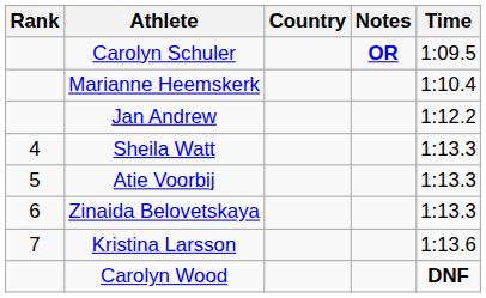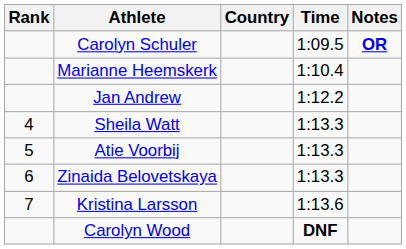 <table class="wikitable sortable" style="text-align:center">
 <tr>
 <th>Rank</th>
 <th>Athlete</th>
 <th>Country</th>
+<th>Time</th>
 <th>Notes</th>
-<th>Time</th>
 </tr>
 <tr>
 <td></td>
 <td><a href='#'>Carolyn Schuler</a></td>
 <td align=left></td>
+<td>1:09.5</td>
 <td><strong><a href='#'>OR</a></strong></td>
-<td>1:09.5</td>
 </tr>
 <tr>
 <td></td>
 <td><a href='#'>Marianne Heemskerk</a></td>
 <td align=left></td>
+<td>1:10.4</td>
 <td><strong> </strong></td>
-<td>1:10.4</td>
 </tr>
 <tr>
 <td></td>
 <td><a href='#'>Jan Andrew</a></td>
 <td align=left></td>
+<td>1:12.2</td>
 <td><strong> </strong></td>
-<td>1:12.2</td>
 </tr>
 <tr>
 <td>4</td>
 <td><a href='#'>Sheila Watt</a></td>
 <td align=left></td>
+<td>1:13.3</td>
 <td><strong> </strong></td>
-<td>1:13.3</td>
 </tr>
 <tr>
 <td>5</td>
 <td><a href='#'>Atie Voorbij</a></td>
 <td align=left></td>
+<td>1:13.3</td>
 <td><strong> </strong></td>
-<td>1:13.3</td>
 </tr>
 <tr>
 <td>6</td>
 <td><a href='#'>Zinaida Belovetskaya</a></td>
 <td align=left></td>
+<td>1:13.3</td>
 <td><strong> </strong></td>
-<td>1:13.3</td>
 </tr>
 <tr>
 <td>7</td>
 <td><a href='#'>Kristina Larsson</a></td>
 <td align=left></td>
+<td>1:13.6</td>
 <td><strong> </strong></td>
-<td>1:13.6</td>
 </tr>
 <tr>
 <td></td>
 <td><a href='#'>Carolyn Wood</a></td>
 <td align=left></td>
+<td><strong>DNF</strong></td>
 <td><strong> </strong></td>
-<td><strong>DNF</strong></td>
 </tr>
 </table>
